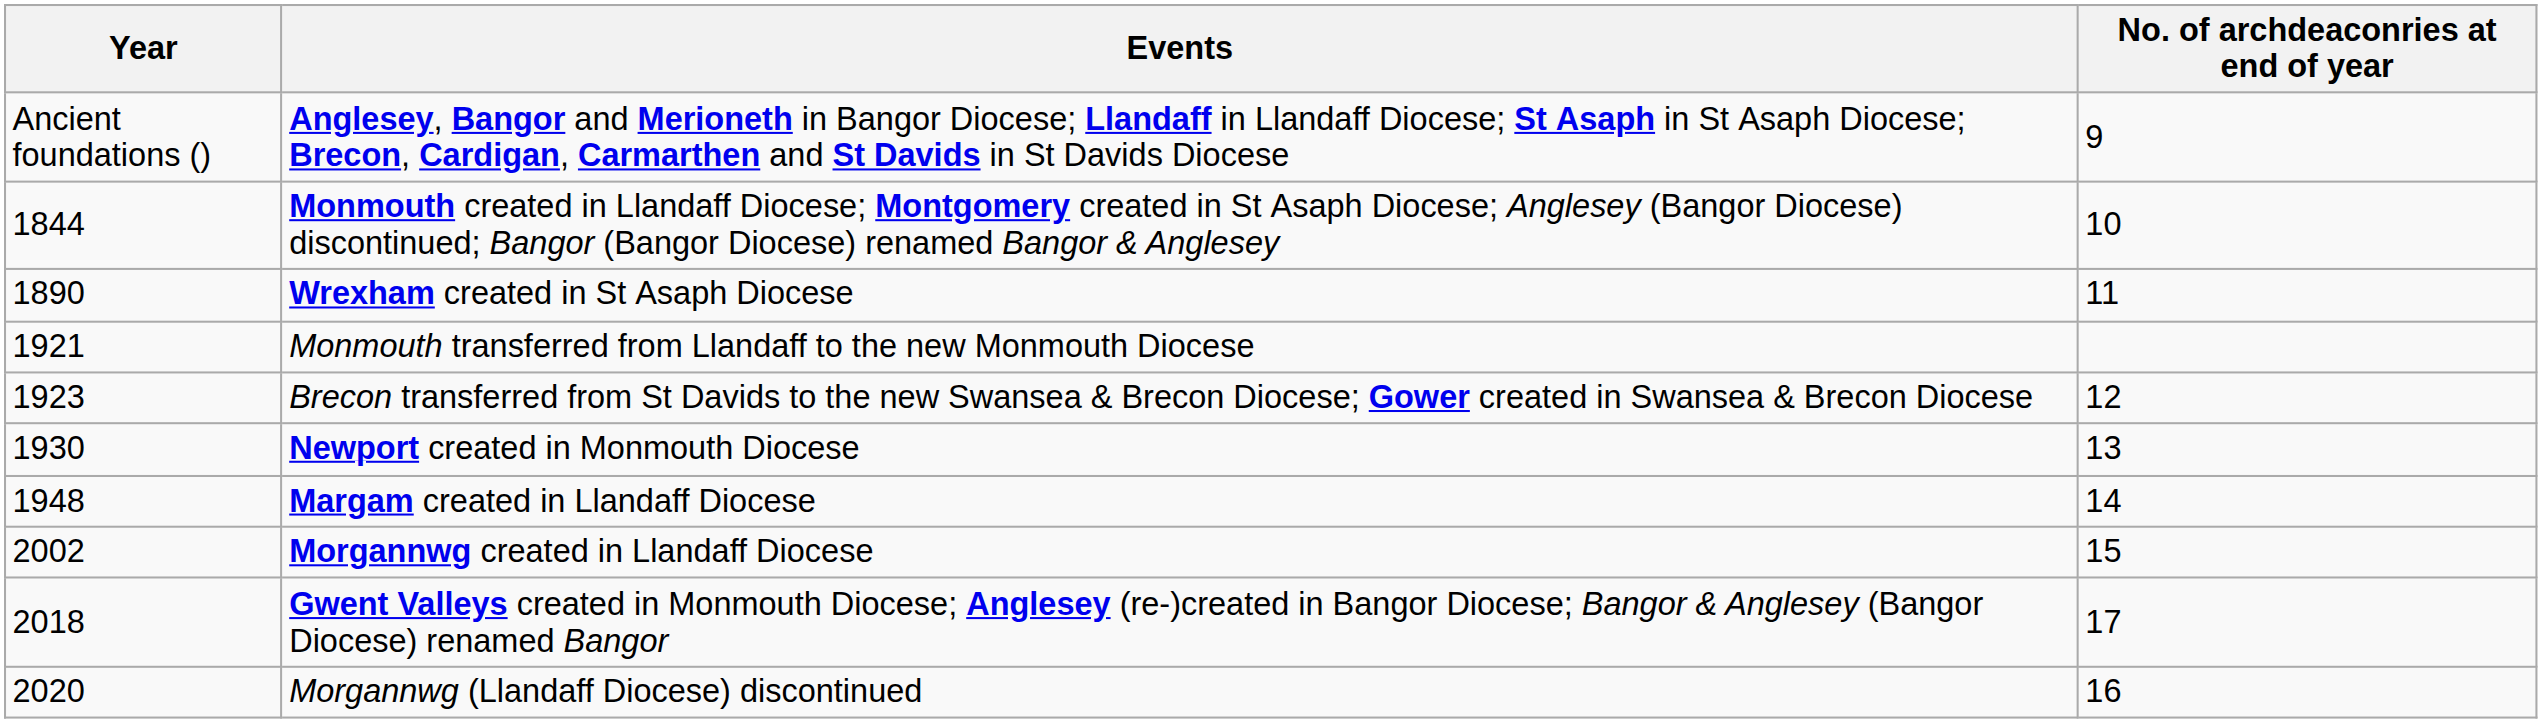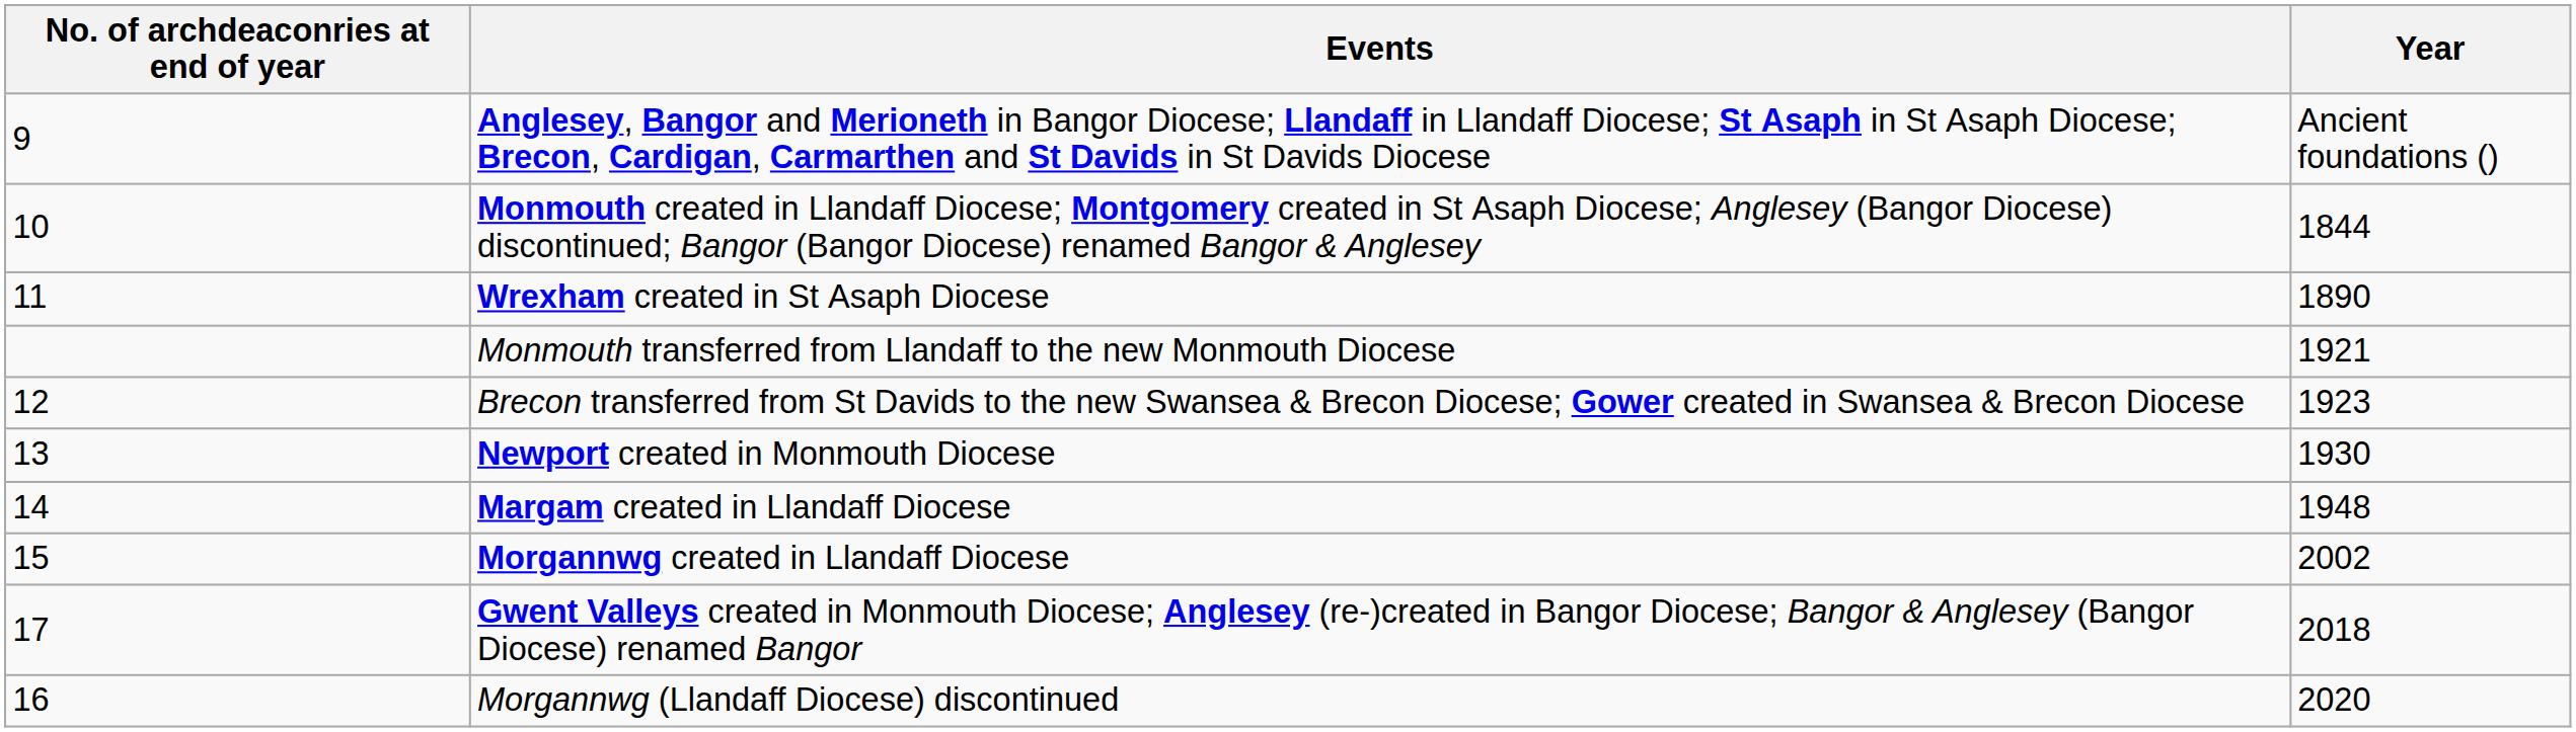 <table class="wikitable">
 <tr>
+<th>No. of archdeaconries at end of year</th>
+<th>Events</th>
 <th>Year</th>
-<th>Events</th>
-<th>No. of archdeaconries at end of year</th>
 </tr>
 <tr>
+<td>9</td>
+<td><strong><a href='#'>Anglesey</a></strong>, <strong><a href='#'>Bangor</a></strong> and <strong><a href='#'>Merioneth</a></strong> in Bangor Diocese; <strong><a href='#'>Llandaff</a></strong> in Llandaff Diocese; <strong><a href='#'>St Asaph</a></strong> in St Asaph Diocese; <strong><a href='#'>Brecon</a></strong>, <strong><a href='#'>Cardigan</a></strong>, <strong><a href='#'>Carmarthen</a></strong> and <a href='#'><strong>St Davids</strong></a> in St Davids Diocese</td>
 <td>Ancient foundations ()</td>
-<td><strong><a href='#'>Anglesey</a></strong>, <strong><a href='#'>Bangor</a></strong> and <strong><a href='#'>Merioneth</a></strong> in Bangor Diocese; <strong><a href='#'>Llandaff</a></strong> in Llandaff Diocese; <strong><a href='#'>St Asaph</a></strong> in St Asaph Diocese; <strong><a href='#'>Brecon</a></strong>, <strong><a href='#'>Cardigan</a></strong>, <strong><a href='#'>Carmarthen</a></strong> and <a href='#'><strong>St Davids</strong></a> in St Davids Diocese</td>
-<td>9</td>
 </tr>
 <tr>
+<td>10</td>
+<td><a href='#'><strong>Monmouth</strong></a> created in Llandaff Diocese; <strong><a href='#'>Montgomery</a></strong> created in St Asaph Diocese; <em>Anglesey</em> (Bangor Diocese) discontinued; <em>Bangor</em> (Bangor Diocese) renamed <em>Bangor & Anglesey</em></td>
 <td>1844</td>
-<td><a href='#'><strong>Monmouth</strong></a> created in Llandaff Diocese; <strong><a href='#'>Montgomery</a></strong> created in St Asaph Diocese; <em>Anglesey</em> (Bangor Diocese) discontinued; <em>Bangor</em> (Bangor Diocese) renamed <em>Bangor & Anglesey</em></td>
-<td>10</td>
 </tr>
 <tr>
+<td>11</td>
+<td><strong><a href='#'>Wrexham</a></strong> created in St Asaph Diocese</td>
 <td>1890</td>
-<td><strong><a href='#'>Wrexham</a></strong> created in St Asaph Diocese</td>
-<td>11</td>
 </tr>
 <tr>
+<td></td>
+<td><em>Monmouth</em> transferred from Llandaff to the new Monmouth Diocese</td>
 <td>1921</td>
-<td><em>Monmouth</em> transferred from Llandaff to the new Monmouth Diocese</td>
-<td></td>
 </tr>
 <tr>
+<td>12</td>
+<td><em>Brecon</em> transferred from St Davids to the new Swansea & Brecon Diocese; <strong><a href='#'>Gower</a></strong> created in Swansea & Brecon Diocese</td>
 <td>1923</td>
-<td><em>Brecon</em> transferred from St Davids to the new Swansea & Brecon Diocese; <strong><a href='#'>Gower</a></strong> created in Swansea & Brecon Diocese</td>
-<td>12</td>
 </tr>
 <tr>
+<td>13</td>
+<td><strong><a href='#'>Newport</a></strong> created in Monmouth Diocese</td>
 <td>1930</td>
-<td><strong><a href='#'>Newport</a></strong> created in Monmouth Diocese</td>
-<td>13</td>
 </tr>
 <tr>
+<td>14</td>
+<td><strong><a href='#'>Margam</a></strong> created in Llandaff Diocese</td>
 <td>1948</td>
-<td><strong><a href='#'>Margam</a></strong> created in Llandaff Diocese</td>
-<td>14</td>
 </tr>
 <tr>
+<td>15</td>
+<td><strong><a href='#'>Morgannwg</a></strong> created in Llandaff Diocese</td>
 <td>2002</td>
-<td><strong><a href='#'>Morgannwg</a></strong> created in Llandaff Diocese</td>
-<td>15</td>
 </tr>
 <tr>
+<td>17</td>
+<td><strong><a href='#'>Gwent Valleys</a></strong> created in Monmouth Diocese; <strong><a href='#'>Anglesey</a></strong> (re-)created in Bangor Diocese; <em>Bangor & Anglesey</em> (Bangor Diocese) renamed <em>Bangor</em></td>
 <td>2018</td>
-<td><strong><a href='#'>Gwent Valleys</a></strong> created in Monmouth Diocese; <strong><a href='#'>Anglesey</a></strong> (re-)created in Bangor Diocese; <em>Bangor & Anglesey</em> (Bangor Diocese) renamed <em>Bangor</em></td>
-<td>17</td>
 </tr>
 <tr>
+<td>16</td>
+<td><em>Morgannwg</em> (Llandaff Diocese) discontinued</td>
 <td>2020</td>
-<td><em>Morgannwg</em> (Llandaff Diocese) discontinued</td>
-<td>16</td>
 </tr>
 </table>
